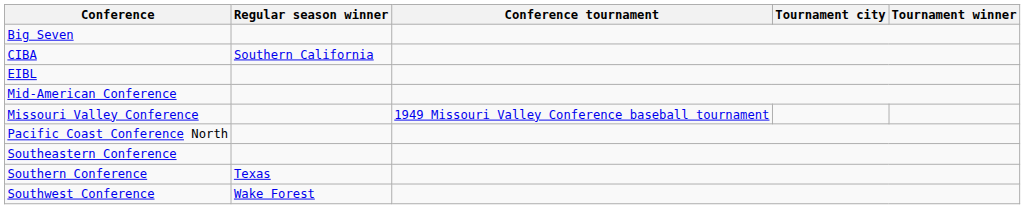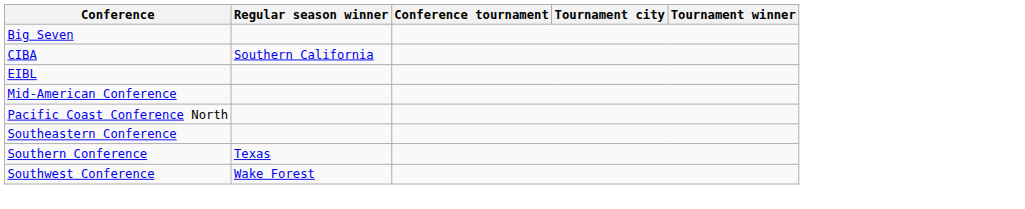 <table class="wikitable">
 <tr>
 <th>Conference</th>
 <th>Regular season winner</th>
 <th>Conference tournament</th>
 <th>Tournament city</th>
 <th>Tournament winner</th>
 </tr>
 <tr>
 <td><a href='#'>Big Seven</a></td>
 <td></td>
 <td colspan=3></td>
 </tr>
 <tr>
 <td><a href='#'>CIBA</a></td>
 <td><a href='#'>Southern California</a></td>
 <td colspan=3></td>
 </tr>
 <tr>
 <td><a href='#'>EIBL</a></td>
 <td></td>
 <td colspan=3></td>
 </tr>
 <tr>
 <td><a href='#'>Mid-American Conference</a></td>
 <td></td>
 <td colspan=3></td>
 </tr>
 <tr>
-<td><a href='#'>Missouri Valley Conference</a></td>
-<td></td>
-<td><a href='#'>1949 Missouri Valley Conference baseball tournament</a></td>
-<td></td>
-<td></td>
-</tr>
-<tr>
 <td><a href='#'>Pacific Coast Conference</a> North</td>
 <td></td>
 <td colspan=3></td>
 </tr>
 <tr>
 <td><a href='#'>Southeastern Conference</a></td>
 <td></td>
 <td colspan=3></td>
 </tr>
 <tr>
 <td><a href='#'>Southern Conference</a></td>
 <td><a href='#'>Texas</a></td>
 <td colspan=3></td>
 </tr>
 <tr>
 <td><a href='#'>Southwest Conference</a></td>
 <td><a href='#'>Wake Forest</a></td>
 <td colspan=3></td>
 </tr>
 </table>
